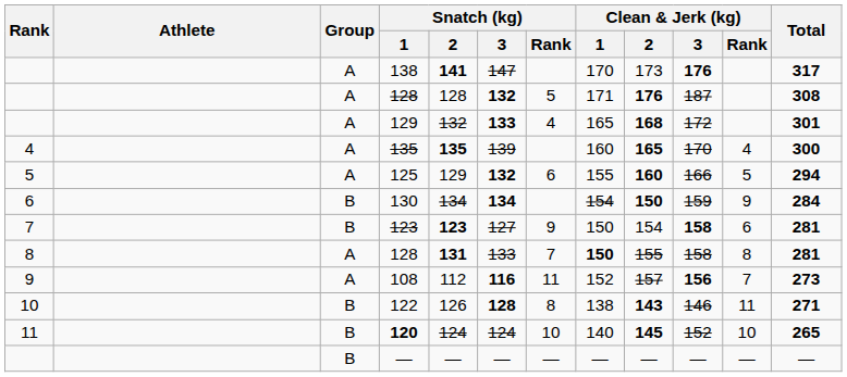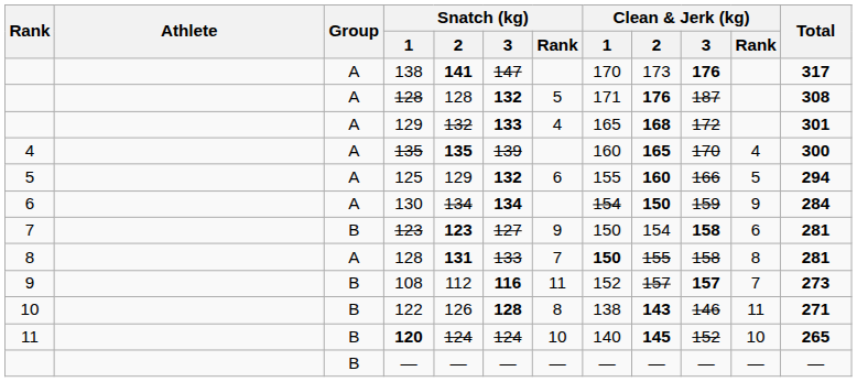 <table class = "wikitable" style="text-align:center;">
 <tr>
 <th rowspan=2 width=40>Rank</th>
 <th rowspan=2 width=250>Athlete</th>
 <th rowspan=2 width=50>Group</th>
 <th colspan=4>Snatch (kg)</th>
 <th colspan=4>Clean & Jerk (kg)</th>
 <th rowspan=2 width=60>Total</th>
 </tr>
 <tr>
 <th width=40>1</th>
 <th width=40>2</th>
 <th width=40>3</th>
 <th width=40>Rank</th>
 <th width=40>1</th>
 <th width=40>2</th>
 <th width=40>3</th>
 <th width=40>Rank</th>
 </tr>
 <tr>
 <td></td>
 <td align=left></td>
 <td>A</td>
 <td>138</td>
 <td><strong>141</strong></td>
 <td><s>147</s></td>
 <td></td>
 <td>170</td>
 <td>173</td>
 <td><strong>176</strong></td>
 <td></td>
 <td><strong>317</strong></td>
 </tr>
 <tr>
 <td></td>
 <td align=left></td>
 <td>A</td>
 <td><s>128</s></td>
 <td>128</td>
 <td><strong>132</strong></td>
 <td>5</td>
 <td>171</td>
 <td><strong>176</strong></td>
 <td><s>187</s></td>
 <td></td>
 <td><strong>308</strong></td>
 </tr>
 <tr>
 <td></td>
 <td align=left></td>
 <td>A</td>
 <td>129</td>
 <td><s>132</s></td>
 <td><strong>133</strong></td>
 <td>4</td>
 <td>165</td>
 <td><strong>168</strong></td>
 <td><s>172</s></td>
 <td></td>
 <td><strong>301</strong></td>
 </tr>
 <tr>
 <td>4</td>
 <td align=left></td>
 <td>A</td>
 <td><s>135</s></td>
 <td><strong>135</strong></td>
 <td><s>139</s></td>
 <td></td>
 <td>160</td>
 <td><strong>165</strong></td>
 <td><s>170</s></td>
 <td>4</td>
 <td><strong>300</strong></td>
 </tr>
 <tr>
 <td>5</td>
 <td align=left></td>
 <td>A</td>
 <td>125</td>
 <td>129</td>
 <td><strong>132</strong></td>
 <td>6</td>
 <td>155</td>
 <td><strong>160</strong></td>
 <td><s>166</s></td>
 <td>5</td>
 <td><strong>294</strong></td>
 </tr>
 <tr>
 <td>6</td>
 <td align=left></td>
-<td>B</td>
+<td>A</td>
 <td>130</td>
 <td><s>134</s></td>
 <td><strong>134</strong></td>
 <td></td>
 <td><s>154</s></td>
 <td><strong>150</strong></td>
 <td><s>159</s></td>
 <td>9</td>
 <td><strong>284</strong></td>
 </tr>
 <tr>
 <td>7</td>
 <td align=left></td>
 <td>B</td>
 <td><s>123</s></td>
 <td><strong>123</strong></td>
 <td><s>127</s></td>
 <td>9</td>
 <td>150</td>
 <td>154</td>
 <td><strong>158</strong></td>
 <td>6</td>
 <td><strong>281</strong></td>
 </tr>
 <tr>
 <td>8</td>
 <td align=left></td>
 <td>A</td>
 <td>128</td>
 <td><strong>131</strong></td>
 <td><s>133</s></td>
 <td>7</td>
 <td><strong>150</strong></td>
 <td><s>155</s></td>
 <td><s>158</s></td>
 <td>8</td>
 <td><strong>281</strong></td>
 </tr>
 <tr>
 <td>9</td>
 <td align=left></td>
-<td>A</td>
+<td>B</td>
 <td>108</td>
 <td>112</td>
 <td><strong>116</strong></td>
 <td>11</td>
 <td>152</td>
 <td><s>157</s></td>
-<td><strong>156</strong></td>
+<td><strong>157</strong></td>
 <td>7</td>
 <td><strong>273</strong></td>
 </tr>
 <tr>
 <td>10</td>
 <td align=left></td>
 <td>B</td>
 <td>122</td>
 <td>126</td>
 <td><strong>128</strong></td>
 <td>8</td>
 <td>138</td>
 <td><strong>143</strong></td>
 <td><s>146</s></td>
 <td>11</td>
 <td><strong>271</strong></td>
 </tr>
 <tr>
 <td>11</td>
 <td align=left></td>
 <td>B</td>
 <td><strong>120</strong></td>
 <td><s>124</s></td>
 <td><s>124</s></td>
 <td>10</td>
 <td>140</td>
 <td><strong>145</strong></td>
 <td><s>152</s></td>
 <td>10</td>
 <td><strong>265</strong></td>
 </tr>
 <tr>
 <td></td>
 <td align=left></td>
 <td>B</td>
 <td>—</td>
 <td>—</td>
 <td>—</td>
 <td>—</td>
 <td>—</td>
 <td>—</td>
 <td>—</td>
 <td>—</td>
 <td>—</td>
 </tr>
 </table>
